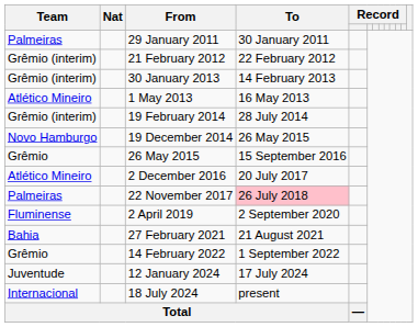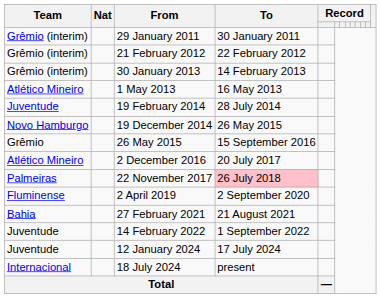 <table class="wikitable" style="text-align: center">
 <tr>
 <th rowspan="2">Team</th>
 <th rowspan="2">Nat</th>
 <th rowspan="2">From</th>
 <th rowspan="2">To</th>
 <th colspan="8">Record</th>
 <th rowspan=2></th>
 </tr>
 <tr>
 <th></th>
 <th></th>
 <th></th>
 <th></th>
 <th></th>
 <th></th>
 <th></th>
 <th></th>
 </tr>
 <tr>
-<td align=left><a href='#'>Palmeiras</a></td>
+<td align=left><a href='#'>Grêmio</a> (interim)</td>
 <td></td>
 <td align=left>29 January 2011</td>
 <td align=left>30 January 2011<br></td>
 <td></td>
 </tr>
 <tr>
 <td align=left>Grêmio (interim)</td>
 <td></td>
 <td align=left>21 February 2012</td>
 <td align=left>22 February 2012<br></td>
 <td></td>
 </tr>
 <tr>
 <td align=left>Grêmio (interim)</td>
 <td></td>
 <td align=left>30 January 2013</td>
 <td align=left>14 February 2013<br></td>
 <td></td>
 </tr>
 <tr>
 <td align=left><a href='#'>Atlético Mineiro</a></td>
 <td></td>
 <td align=left>1 May 2013</td>
 <td align=left>16 May 2013<br></td>
 <td></td>
 </tr>
 <tr>
-<td align=left>Grêmio (interim)</td>
+<td align=left><a href='#'>Juventude</a></td>
 <td></td>
 <td align=left>19 February 2014</td>
 <td align=left>28 July 2014<br></td>
 <td></td>
 </tr>
 <tr>
 <td align=left><a href='#'>Novo Hamburgo</a></td>
 <td></td>
 <td align=left>19 December 2014</td>
 <td align=left>26 May 2015<br></td>
 <td></td>
 </tr>
 <tr>
 <td align=left>Grêmio</td>
 <td></td>
 <td align=left>26 May 2015</td>
 <td align=left>15 September 2016<br></td>
 <td></td>
 </tr>
 <tr>
 <td align=left><a href='#'>Atlético Mineiro</a></td>
 <td></td>
 <td align=left>2 December 2016</td>
 <td align=left>20 July 2017<br></td>
 <td></td>
 </tr>
 <tr>
 <td align=left><a href='#'>Palmeiras</a></td>
 <td></td>
 <td align=left>22 November 2017</td>
 <td align=left style="background: pink;">26 July 2018<br></td>
 <td></td>
 </tr>
 <tr>
 <td align=left><a href='#'>Fluminense</a></td>
 <td></td>
 <td align=left>2 April 2019</td>
 <td align=left>2 September 2020<br></td>
 <td></td>
 </tr>
 <tr>
 <td align=left><a href='#'>Bahia</a></td>
 <td></td>
 <td align=left>27 February 2021</td>
 <td align=left>21 August 2021<br></td>
 <td></td>
 </tr>
 <tr>
-<td align=left>Grêmio</td>
+<td align=left>Juventude</td>
 <td></td>
 <td align=left>14 February 2022</td>
 <td align=left>1 September 2022<br></td>
 <td></td>
 </tr>
 <tr>
 <td align=left>Juventude</td>
 <td></td>
 <td align=left>12 January 2024</td>
 <td align=left>17 July 2024<br></td>
 <td></td>
 </tr>
 <tr>
 <td align=left><a href='#'>Internacional</a></td>
 <td></td>
 <td align=left>18 July 2024</td>
 <td align=left>present<br></td>
 <td></td>
 </tr>
 <tr>
 <th colspan="4">Total<br></th>
 <th>—</th>
 </tr>
 </table>
